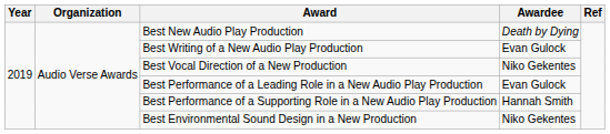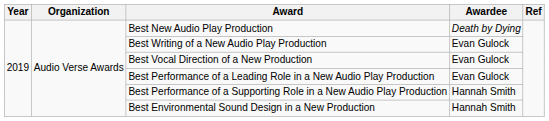 <table class="wikitable">
 <tr>
 <th>Year</th>
 <th>Organization</th>
 <th>Award</th>
 <th>Awardee</th>
 <th>Ref</th>
 </tr>
 <tr>
 <td rowspan="6">2019</td>
 <td rowspan="6">Audio Verse Awards</td>
 <td>Best New Audio Play Production</td>
 <td><em>Death by Dying</em></td>
 <td rowspan="6"></td>
 </tr>
 <tr>
 <td>Best Writing of a New Audio Play Production</td>
 <td>Evan Gulock</td>
 </tr>
 <tr>
 <td>Best Vocal Direction of a New Production</td>
-<td>Niko Gekentes</td>
+<td>Evan Gulock</td>
 </tr>
 <tr>
 <td>Best Performance of a Leading Role in a New Audio Play Production</td>
 <td>Evan Gulock</td>
 </tr>
 <tr>
 <td>Best Performance of a Supporting Role in a New Audio Play Production</td>
 <td>Hannah Smith</td>
 </tr>
 <tr>
 <td>Best Environmental Sound Design in a New Production</td>
-<td>Niko Gekentes</td>
+<td>Hannah Smith</td>
 </tr>
 </table>
